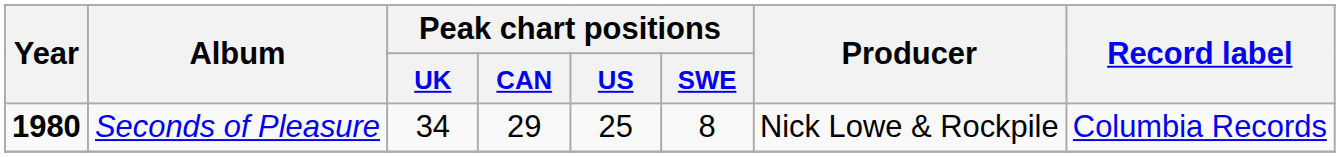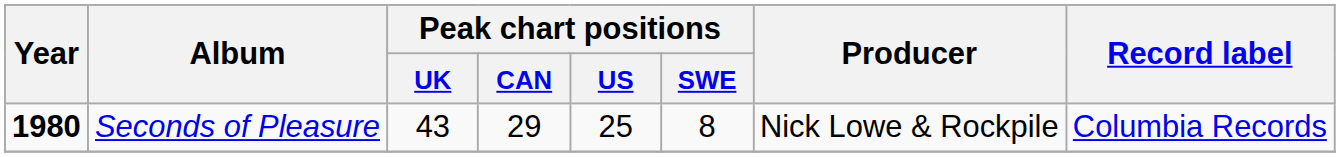 <table class="wikitable" style=text-align:center;>
 <tr>
 <th rowspan="2">Year</th>
 <th rowspan="2">Album</th>
 <th colspan="4">Peak chart positions</th>
 <th rowspan="2">Producer</th>
 <th rowspan="2"><a href='#'>Record label</a></th>
 </tr>
 <tr>
 <th style="width:40px;"><small><a href='#'>UK</a></small><br></th>
 <th style="width:40px;"><small><a href='#'>CAN</a></small><br></th>
 <th style="width:40px;"><small><a href='#'>US</a></small><br></th>
 <th style="width:40px;"><small><a href='#'>SWE</a></small><br></th>
 </tr>
 <tr>
 <td><strong>1980</strong></td>
 <td align=left><em><a href='#'>Seconds of Pleasure</a></em></td>
-<td>34</td>
+<td>43</td>
 <td>29</td>
 <td>25</td>
 <td>8</td>
 <td>Nick Lowe & Rockpile</td>
 <td rowspan="1"><a href='#'>Columbia Records</a></td>
 </tr>
 <tr>
 </tr>
 </table>
